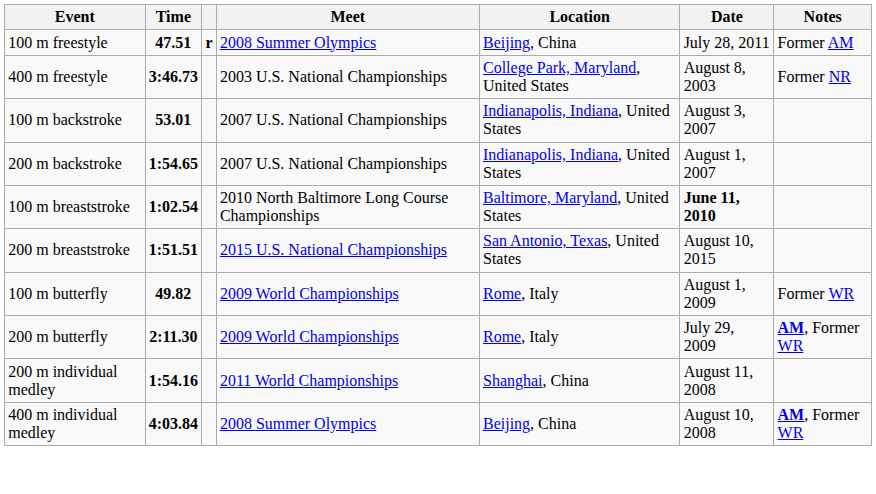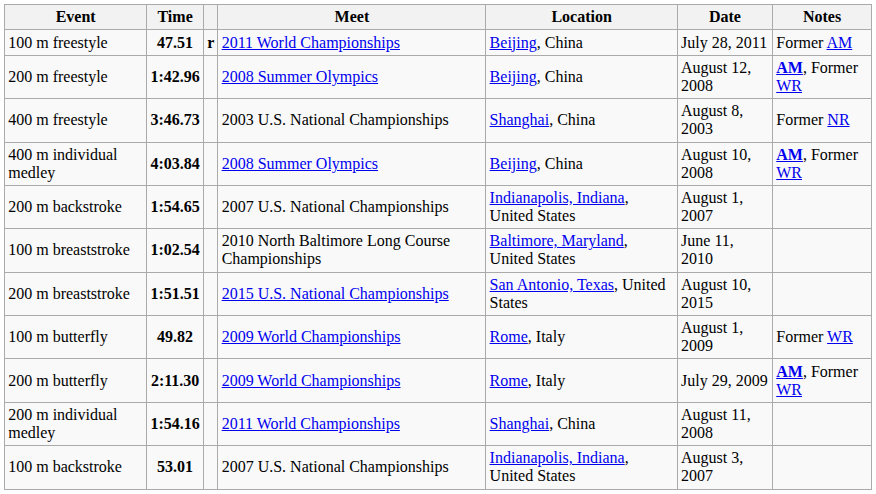 <table class="wikitable">
 <tr>
 <th>Event</th>
 <th>Time</th>
 <th></th>
 <th>Meet</th>
 <th>Location</th>
 <th>Date</th>
 <th>Notes</th>
 </tr>
 <tr>
 <td>100 m freestyle</td>
 <td style="text-align:center;"><strong>47.51</strong></td>
 <td style="text-align:center;"><strong>r</strong></td>
-<td><a href='#'>2008 Summer Olympics</a></td>
+<td><a href='#'>2011 World Championships</a></td>
 <td><a href='#'>Beijing</a>, China</td>
 <td>July 28, 2011</td>
 <td>Former <a href='#'>AM</a></td>
+</tr>
+<tr>
+<td>200 m freestyle</td>
+<td style="text-align:center;"><strong>1:42.96</strong></td>
+<td></td>
+<td><a href='#'>2008 Summer Olympics</a></td>
+<td><a href='#'>Beijing</a>, China</td>
+<td>August 12, 2008</td>
+<td><strong><a href='#'>AM</a></strong>, Former <a href='#'>WR</a></td>
 </tr>
 <tr>
 <td>400 m freestyle</td>
 <td style="text-align:center;"><strong>3:46.73</strong></td>
 <td></td>
 <td>2003 U.S. National Championships</td>
-<td><a href='#'>College Park, Maryland</a>, United States</td>
+<td><a href='#'>Shanghai</a>, China</td>
 <td>August 8, 2003</td>
 <td>Former <a href='#'>NR</a></td>
 </tr>
 <tr>
-<td>100 m backstroke</td>
-<td style="text-align:center;"><strong>53.01</strong></td>
+<td>400 m individual medley</td>
+<td style="text-align:center;"><strong>4:03.84</strong></td>
 <td></td>
-<td>2007 U.S. National Championships</td>
-<td><a href='#'>Indianapolis, Indiana</a>, United States</td>
-<td>August 3, 2007</td>
-<td></td>
+<td><a href='#'>2008 Summer Olympics</a></td>
+<td><a href='#'>Beijing</a>, China</td>
+<td>August 10, 2008</td>
+<td><strong><a href='#'>AM</a></strong>, Former <a href='#'>WR</a></td>
 </tr>
 <tr>
 <td>200 m backstroke</td>
 <td style="text-align:center;"><strong>1:54.65</strong></td>
 <td></td>
 <td>2007 U.S. National Championships</td>
 <td><a href='#'>Indianapolis, Indiana</a>, United States</td>
 <td>August 1, 2007</td>
 <td></td>
 </tr>
 <tr>
 <td>100 m breaststroke</td>
 <td style="text-align:center;"><strong>1:02.54</strong></td>
 <td></td>
 <td>2010 North Baltimore Long Course Championships</td>
 <td><a href='#'>Baltimore, Maryland</a>, United States</td>
-<td><strong>June 11, 2010</strong></td>
+<td>June 11, 2010</td>
 <td></td>
 </tr>
 <tr>
 <td>200 m breaststroke</td>
 <td style="text-align:center;"><strong>1:51.51</strong></td>
 <td></td>
 <td><a href='#'>2015 U.S. National Championships</a></td>
 <td><a href='#'>San Antonio, Texas</a>, United States</td>
 <td>August 10, 2015</td>
 <td></td>
 </tr>
 <tr>
 <td>100 m butterfly</td>
 <td style="text-align:center;"><strong>49.82</strong></td>
 <td></td>
 <td><a href='#'>2009 World Championships</a></td>
 <td><a href='#'>Rome</a>, Italy</td>
 <td>August 1, 2009</td>
 <td>Former <a href='#'>WR</a></td>
 </tr>
 <tr>
 <td>200 m butterfly</td>
 <td style="text-align:center;"><strong>2:11.30</strong></td>
 <td></td>
 <td><a href='#'>2009 World Championships</a></td>
 <td><a href='#'>Rome</a>, Italy</td>
 <td>July 29, 2009</td>
 <td><strong><a href='#'>AM</a></strong>, Former <a href='#'>WR</a></td>
 </tr>
 <tr>
 <td>200 m individual medley</td>
 <td style="text-align:center;"><strong>1:54.16</strong></td>
 <td></td>
 <td><a href='#'>2011 World Championships</a></td>
 <td><a href='#'>Shanghai</a>, China</td>
 <td>August 11, 2008</td>
 <td></td>
 </tr>
 <tr>
-<td>400 m individual medley</td>
-<td style="text-align:center;"><strong>4:03.84</strong></td>
+<td>100 m backstroke</td>
+<td style="text-align:center;"><strong>53.01</strong></td>
 <td></td>
-<td><a href='#'>2008 Summer Olympics</a></td>
-<td><a href='#'>Beijing</a>, China</td>
-<td>August 10, 2008</td>
-<td><strong><a href='#'>AM</a></strong>, Former <a href='#'>WR</a></td>
+<td>2007 U.S. National Championships</td>
+<td><a href='#'>Indianapolis, Indiana</a>, United States</td>
+<td>August 3, 2007</td>
+<td></td>
 </tr>
 </table>
